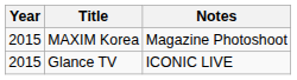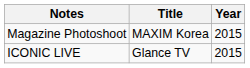 <table class="wikitable">
 <tr>
+<th>Notes</th>
+<th>Title</th>
 <th>Year</th>
-<th>Title</th>
-<th>Notes</th>
 </tr>
 <tr>
+<td>Magazine Photoshoot</td>
+<td>MAXIM Korea</td>
 <td>2015</td>
-<td>MAXIM Korea</td>
-<td>Magazine Photoshoot</td>
 </tr>
 <tr>
+<td>ICONIC LIVE</td>
+<td>Glance TV</td>
 <td>2015</td>
-<td>Glance TV</td>
-<td>ICONIC LIVE</td>
 </tr>
 </table>
